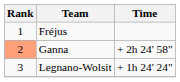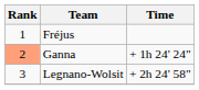 <table class="wikitable">
 <tr>
 <th>Rank</th>
 <th>Team</th>
 <th>Time</th>
 </tr>
 <tr>
 <td style="text-align:center">1</td>
 <td>Fréjus</td>
 <td align="right"></td>
 </tr>
 <tr>
 <td style="background: lightsalmon; text-align:center">2</td>
 <td>Ganna</td>
-<td align="right">+ 2h 24' 58"</td>
+<td align="right">+ 1h 24' 24"</td>
 </tr>
 <tr>
 <td style="text-align:center">3</td>
 <td>Legnano-Wolsit</td>
-<td align="right">+ 1h 24' 24"</td>
+<td align="right">+ 2h 24' 58"</td>
 </tr>
 <tr>
 </tr>
 </table>
